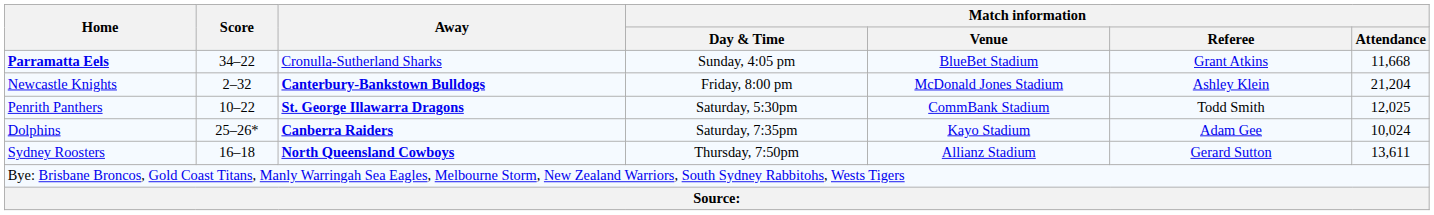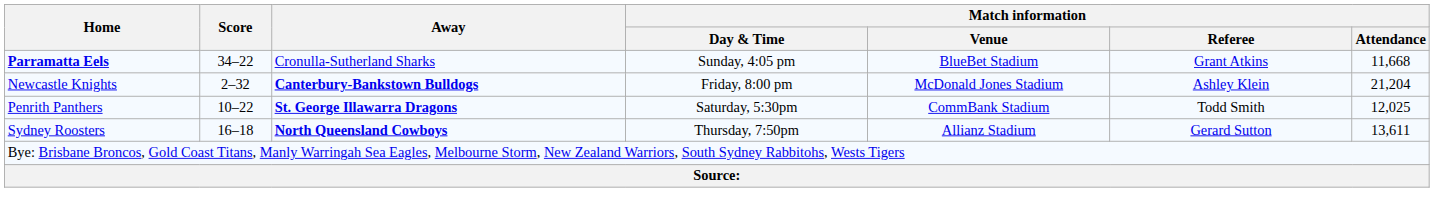 <table class="wikitable" style="border-collapse:collapse; text-align:center; width:100%;">
 <tr style="text-align:center; background:#f5faff;"  style="background:#c1d8ff;">
 <th rowspan="2">Home</th>
 <th rowspan="2">Score</th>
 <th rowspan="2">Away</th>
 <th colspan="4">Match information</th>
 </tr>
 <tr>
 <th width="17%">Day & Time</th>
 <th width="17%">Venue</th>
 <th width="17%">Referee</th>
 <th width="5%">Attendance</th>
 </tr>
 <tr style="text-align:center; background:#f5faff;">
 <td align="left"><strong> <a href='#'>Parramatta Eels</a></strong></td>
 <td>34–22</td>
 <td align="left"> <a href='#'>Cronulla-Sutherland Sharks</a></td>
 <td>Sunday, 4:05 pm</td>
 <td><a href='#'>BlueBet Stadium</a></td>
 <td><a href='#'>Grant Atkins</a></td>
 <td>11,668</td>
 </tr>
 <tr style="text-align:center; background:#f5faff;">
 <td align="left"> <a href='#'>Newcastle Knights</a></td>
 <td>2–32</td>
 <td align="left"><strong> <a href='#'>Canterbury-Bankstown Bulldogs</a></strong></td>
 <td>Friday, 8:00 pm</td>
 <td><a href='#'>McDonald Jones Stadium</a></td>
 <td><a href='#'>Ashley Klein</a></td>
 <td>21,204</td>
 </tr>
 <tr style="text-align:center; background:#f5faff;">
 <td align="left"> <a href='#'>Penrith Panthers</a></td>
 <td>10–22</td>
 <td align="left"><strong> <a href='#'>St. George Illawarra Dragons</a></strong></td>
 <td>Saturday, 5:30pm</td>
 <td><a href='#'>CommBank Stadium</a></td>
 <td>Todd Smith</td>
 <td>12,025</td>
 </tr>
 <tr style="text-align:center; background:#f5faff;">
-<td align="left"> <a href='#'>Dolphins</a></td>
-<td>25–26*</td>
-<td align="left"><strong> <a href='#'>Canberra Raiders</a></strong></td>
-<td>Saturday, 7:35pm</td>
-<td><a href='#'>Kayo Stadium</a></td>
-<td><a href='#'>Adam Gee</a></td>
-<td>10,024</td>
-</tr>
-<tr style="text-align:center; background:#f5faff;">
 <td align="left"> <a href='#'>Sydney Roosters</a></td>
 <td>16–18</td>
 <td align="left"><strong> <a href='#'>North Queensland Cowboys</a></strong></td>
 <td>Thursday, 7:50pm</td>
 <td><a href='#'>Allianz Stadium</a></td>
 <td><a href='#'>Gerard Sutton</a></td>
 <td>13,611</td>
 </tr>
 <tr style="text-align:center; background:#f5faff;">
 <td colspan="7" align="left">Bye:  <a href='#'>Brisbane Broncos</a>,  <a href='#'>Gold Coast Titans</a>,  <a href='#'>Manly Warringah Sea Eagles</a>,  <a href='#'>Melbourne Storm</a>,  <a href='#'>New Zealand Warriors</a>,  <a href='#'>South Sydney Rabbitohs</a>,  <a href='#'>Wests Tigers</a></td>
 </tr>
 <tr>
 <th colspan="7" align="left">Source:</th>
 </tr>
 </table>
